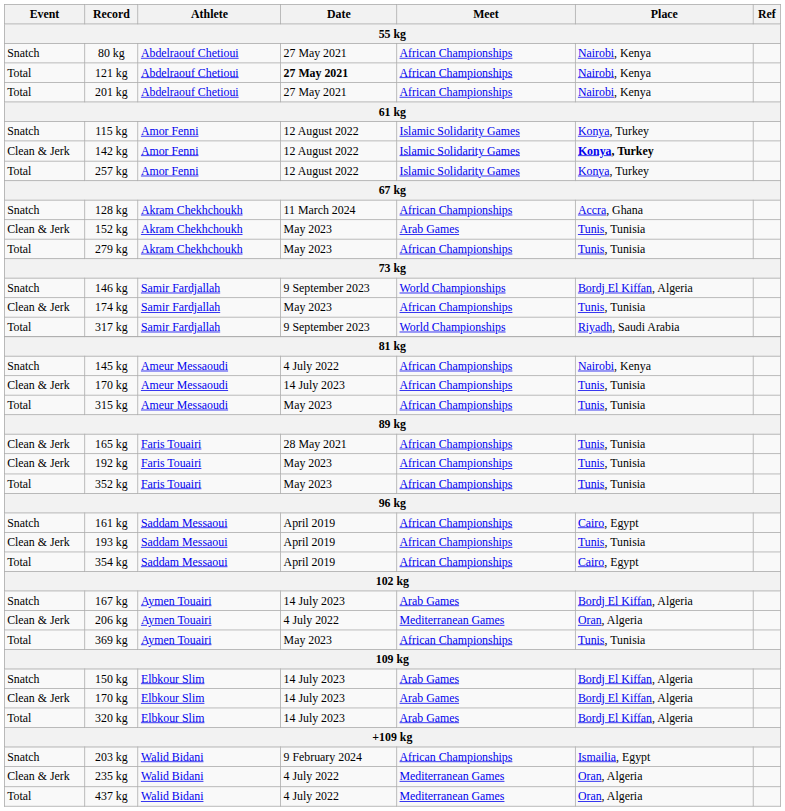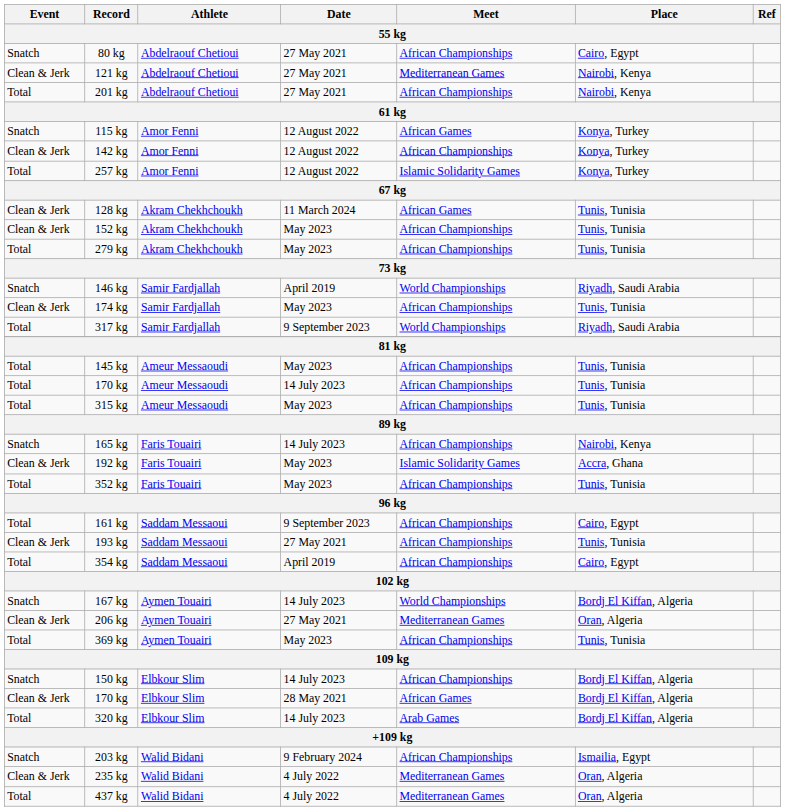 <table class="wikitable" style="font-size:95%;">
 <tr>
 <th width=9%>Event</th>
 <th width=6%>Record</th>
 <th width=16%>Athlete</th>
 <th width=13%>Date</th>
 <th width=20%>Meet</th>
 <th width=20%>Place</th>
 <th width=3%>Ref</th>
 </tr>
 <tr bgcolor="#DDDDDD">
 <th colspan="7">55 kg</th>
 </tr>
 <tr>
 <td>Snatch</td>
 <td align="center">80 kg</td>
 <td><a href='#'>Abdelraouf Chetioui</a></td>
 <td>27 May 2021</td>
 <td><a href='#'>African Championships</a></td>
-<td><a href='#'>Nairobi</a>, Kenya</td>
+<td><a href='#'>Cairo</a>, Egypt</td>
 <td></td>
 </tr>
 <tr>
-<td>Total</td>
+<td>Clean & Jerk</td>
 <td align="center">121 kg</td>
 <td><a href='#'>Abdelraouf Chetioui</a></td>
-<td><strong>27 May 2021</strong></td>
-<td><a href='#'>African Championships</a></td>
+<td>27 May 2021</td>
+<td><a href='#'>Mediterranean Games</a></td>
 <td><a href='#'>Nairobi</a>, Kenya</td>
 <td></td>
 </tr>
 <tr>
 <td>Total</td>
 <td align="center">201 kg</td>
 <td><a href='#'>Abdelraouf Chetioui</a></td>
 <td>27 May 2021</td>
 <td><a href='#'>African Championships</a></td>
 <td><a href='#'>Nairobi</a>, Kenya</td>
 <td></td>
 </tr>
 <tr bgcolor="#DDDDDD">
 <th colspan="7">61 kg</th>
 </tr>
 <tr>
 <td>Snatch</td>
 <td align="center">115 kg</td>
 <td><a href='#'>Amor Fenni</a></td>
 <td>12 August 2022</td>
-<td><a href='#'>Islamic Solidarity Games</a></td>
+<td><a href='#'>African Games</a></td>
 <td><a href='#'>Konya</a>, Turkey</td>
 <td></td>
 </tr>
 <tr>
 <td>Clean & Jerk</td>
 <td align="center">142 kg</td>
 <td><a href='#'>Amor Fenni</a></td>
 <td>12 August 2022</td>
-<td><a href='#'>Islamic Solidarity Games</a></td>
-<td><strong><a href='#'>Konya</a>, Turkey</strong></td>
+<td><a href='#'>African Championships</a></td>
+<td><a href='#'>Konya</a>, Turkey</td>
 <td></td>
 </tr>
 <tr>
 <td>Total</td>
 <td align="center">257 kg</td>
 <td><a href='#'>Amor Fenni</a></td>
 <td>12 August 2022</td>
 <td><a href='#'>Islamic Solidarity Games</a></td>
 <td><a href='#'>Konya</a>, Turkey</td>
 <td></td>
 </tr>
 <tr bgcolor="#DDDDDD">
 <th colspan="7">67 kg</th>
 </tr>
 <tr>
-<td>Snatch</td>
+<td>Clean & Jerk</td>
 <td align="center">128 kg</td>
 <td><a href='#'>Akram Chekhchoukh</a></td>
 <td>11 March 2024</td>
-<td><a href='#'>African Championships</a></td>
-<td><a href='#'>Accra</a>, Ghana</td>
+<td><a href='#'>African Games</a></td>
+<td><a href='#'>Tunis</a>, Tunisia</td>
 <td></td>
 </tr>
 <tr>
 <td>Clean & Jerk</td>
 <td align="center">152 kg</td>
 <td><a href='#'>Akram Chekhchoukh</a></td>
 <td>May 2023</td>
-<td><a href='#'>Arab Games</a></td>
+<td><a href='#'>African Championships</a></td>
 <td><a href='#'>Tunis</a>, Tunisia</td>
 <td></td>
 </tr>
 <tr>
 <td>Total</td>
 <td align="center">279 kg</td>
 <td><a href='#'>Akram Chekhchoukh</a></td>
 <td>May 2023</td>
 <td><a href='#'>African Championships</a></td>
 <td><a href='#'>Tunis</a>, Tunisia</td>
 <td></td>
 </tr>
 <tr bgcolor="#DDDDDD">
 <th colspan="7">73 kg</th>
 </tr>
 <tr>
 <td>Snatch</td>
 <td align="center">146 kg</td>
 <td><a href='#'>Samir Fardjallah</a></td>
-<td>9 September 2023</td>
+<td>April 2019</td>
 <td><a href='#'>World Championships</a></td>
-<td><a href='#'>Bordj El Kiffan</a>, Algeria</td>
+<td><a href='#'>Riyadh</a>, Saudi Arabia</td>
 <td></td>
 </tr>
 <tr>
 <td>Clean & Jerk</td>
 <td align="center">174 kg</td>
 <td><a href='#'>Samir Fardjallah</a></td>
 <td>May 2023</td>
 <td><a href='#'>African Championships</a></td>
 <td><a href='#'>Tunis</a>, Tunisia</td>
 <td></td>
 </tr>
 <tr>
 <td>Total</td>
 <td align="center">317 kg</td>
 <td><a href='#'>Samir Fardjallah</a></td>
 <td>9 September 2023</td>
 <td><a href='#'>World Championships</a></td>
 <td><a href='#'>Riyadh</a>, Saudi Arabia</td>
 <td></td>
 </tr>
 <tr>
 </tr>
 <tr bgcolor="#DDDDDD">
 <th colspan="7">81 kg</th>
 </tr>
 <tr>
-<td>Snatch</td>
+<td>Total</td>
 <td align="center">145 kg</td>
 <td><a href='#'>Ameur Messaoudi</a></td>
-<td>4 July 2022</td>
+<td>May 2023</td>
 <td><a href='#'>African Championships</a></td>
-<td><a href='#'>Nairobi</a>, Kenya</td>
+<td><a href='#'>Tunis</a>, Tunisia</td>
 <td></td>
 </tr>
 <tr>
-<td>Clean & Jerk</td>
+<td>Total</td>
 <td align="center">170 kg</td>
 <td><a href='#'>Ameur Messaoudi</a></td>
 <td>14 July 2023</td>
 <td><a href='#'>African Championships</a></td>
 <td><a href='#'>Tunis</a>, Tunisia</td>
 <td></td>
 </tr>
 <tr>
 <td>Total</td>
 <td align="center">315 kg</td>
 <td><a href='#'>Ameur Messaoudi</a></td>
 <td>May 2023</td>
 <td><a href='#'>African Championships</a></td>
 <td><a href='#'>Tunis</a>, Tunisia</td>
 <td></td>
 </tr>
 <tr bgcolor="#DDDDDD">
 <th colspan="7">89 kg</th>
 </tr>
 <tr>
-<td>Clean & Jerk</td>
+<td>Snatch</td>
 <td align="center">165 kg</td>
 <td><a href='#'>Faris Touairi</a></td>
-<td>28 May 2021</td>
+<td>14 July 2023</td>
 <td><a href='#'>African Championships</a></td>
-<td><a href='#'>Tunis</a>, Tunisia</td>
+<td><a href='#'>Nairobi</a>, Kenya</td>
 <td></td>
 </tr>
 <tr>
 <td>Clean & Jerk</td>
 <td align="center">192 kg</td>
 <td><a href='#'>Faris Touairi</a></td>
 <td>May 2023</td>
-<td><a href='#'>African Championships</a></td>
-<td><a href='#'>Tunis</a>, Tunisia</td>
+<td><a href='#'>Islamic Solidarity Games</a></td>
+<td><a href='#'>Accra</a>, Ghana</td>
 <td></td>
 </tr>
 <tr>
 <td>Total</td>
 <td align="center">352 kg</td>
 <td><a href='#'>Faris Touairi</a></td>
 <td>May 2023</td>
 <td><a href='#'>African Championships</a></td>
 <td><a href='#'>Tunis</a>, Tunisia</td>
 <td></td>
 </tr>
 <tr bgcolor="#DDDDDD">
 <th colspan="7">96 kg</th>
 </tr>
 <tr>
-<td>Snatch</td>
+<td>Total</td>
 <td align="center">161 kg</td>
 <td><a href='#'>Saddam Messaoui</a></td>
-<td>April 2019</td>
+<td>9 September 2023</td>
 <td><a href='#'>African Championships</a></td>
 <td><a href='#'>Cairo</a>, Egypt</td>
 <td></td>
 </tr>
 <tr>
 <td>Clean & Jerk</td>
 <td align="center">193 kg</td>
 <td><a href='#'>Saddam Messaoui</a></td>
-<td>April 2019</td>
+<td>27 May 2021</td>
 <td><a href='#'>African Championships</a></td>
 <td><a href='#'>Tunis</a>, Tunisia</td>
 <td></td>
 </tr>
 <tr>
 <td>Total</td>
 <td align="center">354 kg</td>
 <td><a href='#'>Saddam Messaoui</a></td>
 <td>April 2019</td>
 <td><a href='#'>African Championships</a></td>
 <td><a href='#'>Cairo</a>, Egypt</td>
 <td></td>
 </tr>
 <tr bgcolor="#DDDDDD">
 <th colspan="7">102 kg</th>
 </tr>
 <tr>
 <td>Snatch</td>
 <td align="center">167 kg</td>
 <td><a href='#'>Aymen Touairi</a></td>
 <td>14 July 2023</td>
-<td><a href='#'>Arab Games</a></td>
+<td><a href='#'>World Championships</a></td>
 <td><a href='#'>Bordj El Kiffan</a>, Algeria</td>
 <td></td>
 </tr>
 <tr>
 <td>Clean & Jerk</td>
 <td align="center">206 kg</td>
 <td><a href='#'>Aymen Touairi</a></td>
-<td>4 July 2022</td>
+<td>27 May 2021</td>
 <td><a href='#'>Mediterranean Games</a></td>
 <td><a href='#'>Oran</a>, Algeria</td>
 <td></td>
 </tr>
 <tr>
 <td>Total</td>
 <td align="center">369 kg</td>
 <td><a href='#'>Aymen Touairi</a></td>
 <td>May 2023</td>
 <td><a href='#'>African Championships</a></td>
 <td><a href='#'>Tunis</a>, Tunisia</td>
 <td></td>
 </tr>
 <tr bgcolor="#DDDDDD">
 <th colspan="7">109 kg</th>
 </tr>
 <tr>
 <td>Snatch</td>
 <td align="center">150 kg</td>
 <td><a href='#'>Elbkour Slim</a></td>
 <td>14 July 2023</td>
-<td><a href='#'>Arab Games</a></td>
+<td><a href='#'>African Championships</a></td>
 <td><a href='#'>Bordj El Kiffan</a>, Algeria</td>
 <td></td>
 </tr>
 <tr>
 <td>Clean & Jerk</td>
 <td align="center">170 kg</td>
 <td><a href='#'>Elbkour Slim</a></td>
-<td>14 July 2023</td>
-<td><a href='#'>Arab Games</a></td>
+<td>28 May 2021</td>
+<td><a href='#'>African Games</a></td>
 <td><a href='#'>Bordj El Kiffan</a>, Algeria</td>
 <td></td>
 </tr>
 <tr>
 <td>Total</td>
 <td align="center">320 kg</td>
 <td><a href='#'>Elbkour Slim</a></td>
 <td>14 July 2023</td>
 <td><a href='#'>Arab Games</a></td>
 <td><a href='#'>Bordj El Kiffan</a>, Algeria</td>
 <td></td>
 </tr>
 <tr bgcolor="#DDDDDD">
 <th colspan="7">+109 kg</th>
 </tr>
 <tr>
 <td>Snatch</td>
 <td align="center">203 kg</td>
 <td><a href='#'>Walid Bidani</a></td>
 <td>9 February 2024</td>
 <td><a href='#'>African Championships</a></td>
 <td><a href='#'>Ismailia</a>, Egypt</td>
 <td></td>
 </tr>
 <tr>
 <td>Clean & Jerk</td>
 <td align="center">235 kg</td>
 <td><a href='#'>Walid Bidani</a></td>
 <td>4 July 2022</td>
 <td><a href='#'>Mediterranean Games</a></td>
 <td><a href='#'>Oran</a>, Algeria</td>
 <td></td>
 </tr>
 <tr>
 <td>Total</td>
 <td align="center">437 kg</td>
 <td><a href='#'>Walid Bidani</a></td>
 <td>4 July 2022</td>
 <td><a href='#'>Mediterranean Games</a></td>
 <td><a href='#'>Oran</a>, Algeria</td>
 <td></td>
 </tr>
 </table>
